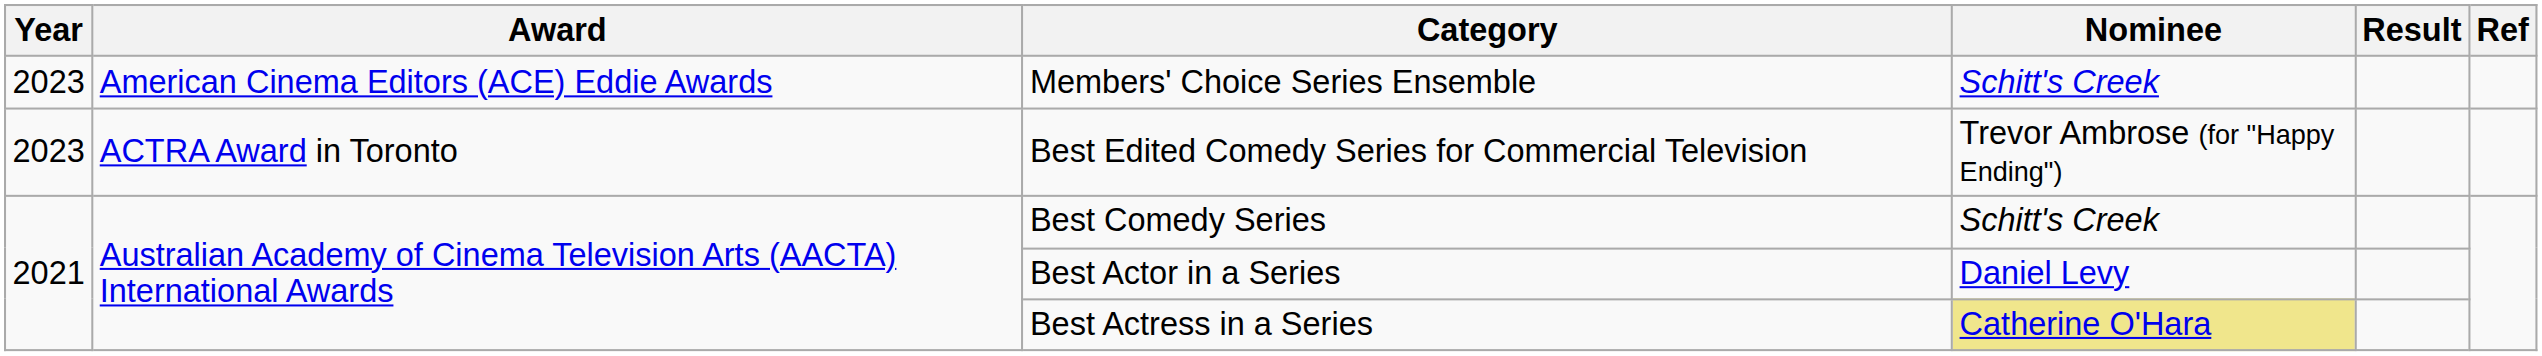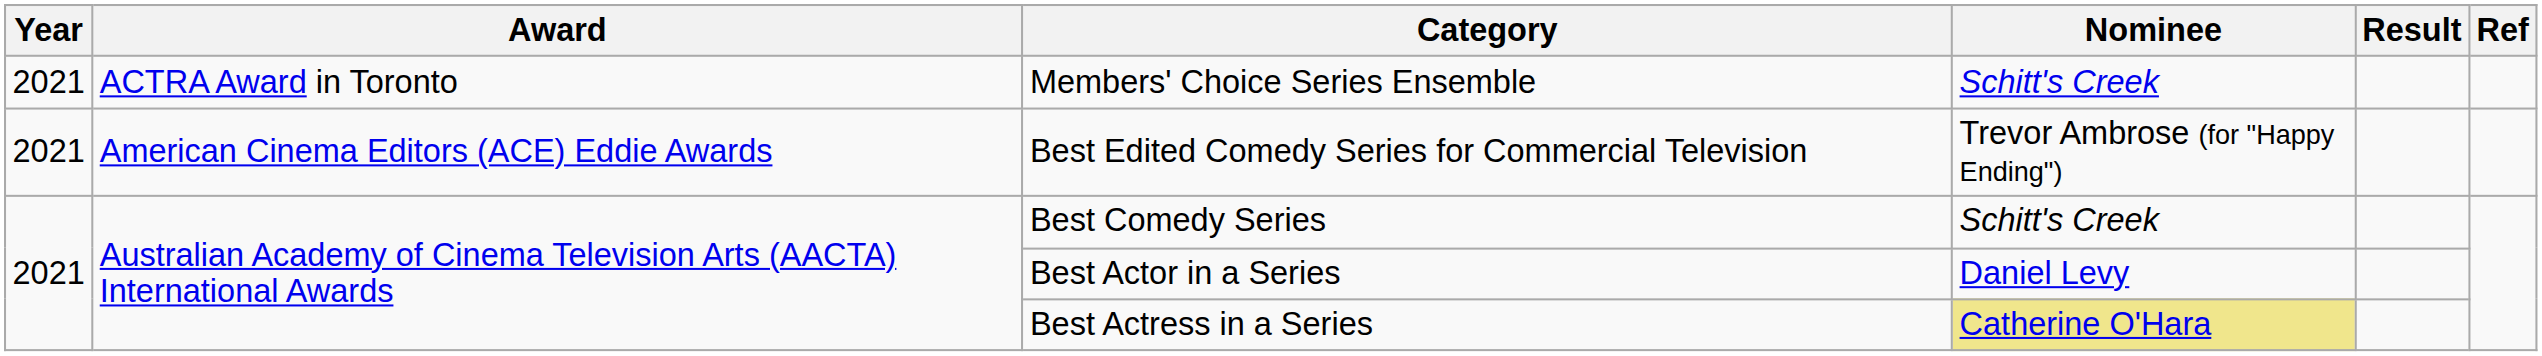 <table class="wikitable">
 <tr>
 <th width=3%>Year</th>
 <th width=40%>Award</th>
 <th width=40%>Category</th>
 <th width=40%>Nominee</th>
 <th width=10%>Result</th>
 <th width=2%>Ref</th>
 </tr>
 <tr>
-<td>2023</td>
-<td><a href='#'>American Cinema Editors (ACE) Eddie Awards</a></td>
+<td>2021</td>
+<td><a href='#'>ACTRA Award</a> in Toronto</td>
 <td>Members' Choice Series Ensemble</td>
 <td><em><a href='#'>Schitt's Creek</a></em></td>
 <td></td>
 <td></td>
 </tr>
 <tr>
-<td>2023</td>
-<td><a href='#'>ACTRA Award</a> in Toronto</td>
+<td>2021</td>
+<td><a href='#'>American Cinema Editors (ACE) Eddie Awards</a></td>
 <td>Best Edited Comedy Series for Commercial Television</td>
 <td>Trevor Ambrose <small>(for "Happy Ending")</small></td>
 <td></td>
 <td></td>
 </tr>
 <tr>
 <td rowspan="3">2021</td>
 <td rowspan="3"><a href='#'>Australian Academy of Cinema Television Arts (AACTA) International Awards</a></td>
 <td>Best Comedy Series</td>
 <td><em>Schitt's Creek</em></td>
 <td></td>
 <td rowspan="3"></td>
 </tr>
 <tr>
 <td>Best Actor in a Series</td>
 <td><a href='#'>Daniel Levy</a></td>
 <td></td>
 </tr>
 <tr>
 <td>Best Actress in a Series</td>
 <td style="background: khaki;"><a href='#'>Catherine O'Hara</a></td>
 <td></td>
 </tr>
 </table>
